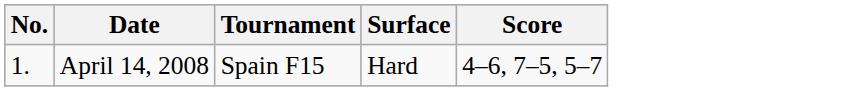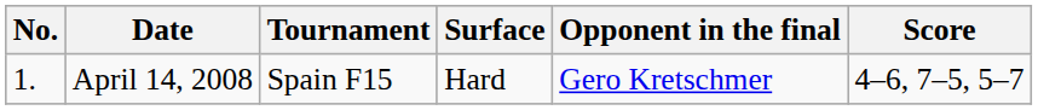 <table class="wikitable">
 <tr>
 <th>No.</th>
 <th>Date</th>
 <th>Tournament</th>
 <th>Surface</th>
+<th>Opponent in the final</th>
 <th>Score</th>
 </tr>
 <tr>
 <td>1.</td>
 <td>April 14, 2008</td>
 <td>Spain F15</td>
 <td>Hard</td>
+<td> <a href='#'>Gero Kretschmer</a></td>
 <td>4–6, 7–5, 5–7</td>
 </tr>
 </table>
